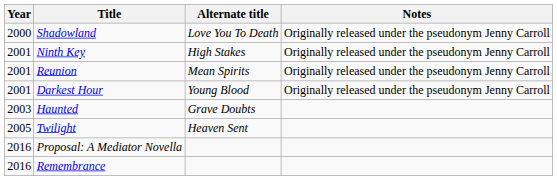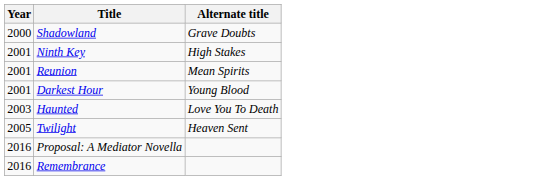 <table class="wikitable sortable">
 <tr>
 <th>Year</th>
 <th>Title</th>
 <th>Alternate title</th>
-<th>Notes</th>
 </tr>
 <tr>
 <td>2000</td>
 <td><em><a href='#'>Shadowland</a></em></td>
-<td><em>Love You To Death</em></td>
-<td>Originally released under the pseudonym Jenny Carroll</td>
+<td><em>Grave Doubts</em></td>
 </tr>
 <tr>
 <td>2001</td>
 <td><em><a href='#'>Ninth Key</a></em></td>
 <td><em>High Stakes</em></td>
-<td>Originally released under the pseudonym Jenny Carroll</td>
 </tr>
 <tr>
 <td>2001</td>
 <td><em><a href='#'>Reunion</a></em></td>
 <td><em>Mean Spirits</em></td>
-<td>Originally released under the pseudonym Jenny Carroll</td>
 </tr>
 <tr>
 <td>2001</td>
 <td><em><a href='#'>Darkest Hour</a></em></td>
 <td><em>Young Blood</em></td>
-<td>Originally released under the pseudonym Jenny Carroll</td>
 </tr>
 <tr>
 <td>2003</td>
 <td><em><a href='#'>Haunted</a></em></td>
-<td><em>Grave Doubts</em></td>
-<td></td>
+<td><em>Love You To Death</em></td>
 </tr>
 <tr>
 <td>2005</td>
 <td><em><a href='#'>Twilight</a></em></td>
 <td><em>Heaven Sent</em></td>
-<td></td>
 </tr>
 <tr>
 <td>2016</td>
 <td><em>Proposal: A Mediator Novella</em></td>
-<td></td>
 <td></td>
 </tr>
 <tr>
 <td>2016</td>
 <td><em><a href='#'>Remembrance</a></em></td>
 <td></td>
-<td></td>
 </tr>
 </table>
